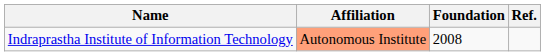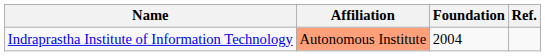 <table class="wikitable">
 <tr>
 <th>Name</th>
 <th>Affiliation</th>
 <th>Foundation</th>
 <th class="unsortable">Ref.</th>
 </tr>
 <tr>
 <td><a href='#'>Indraprastha Institute of Information Technology</a></td>
 <td style="background: lightsalmon;">Autonomous Institute</td>
-<td>2008</td>
+<td>2004</td>
 <td></td>
 </tr>
 </table>
